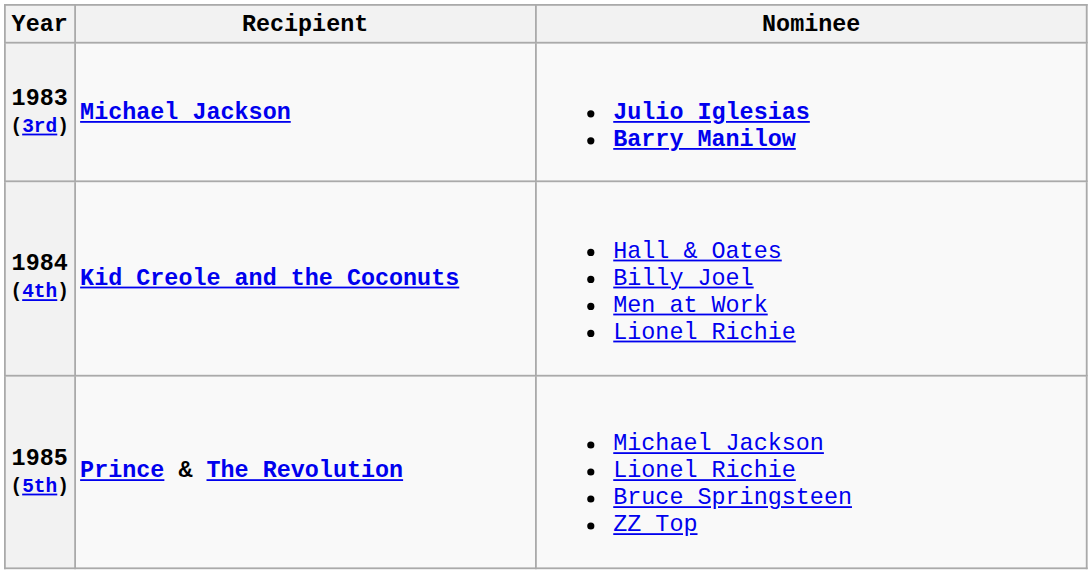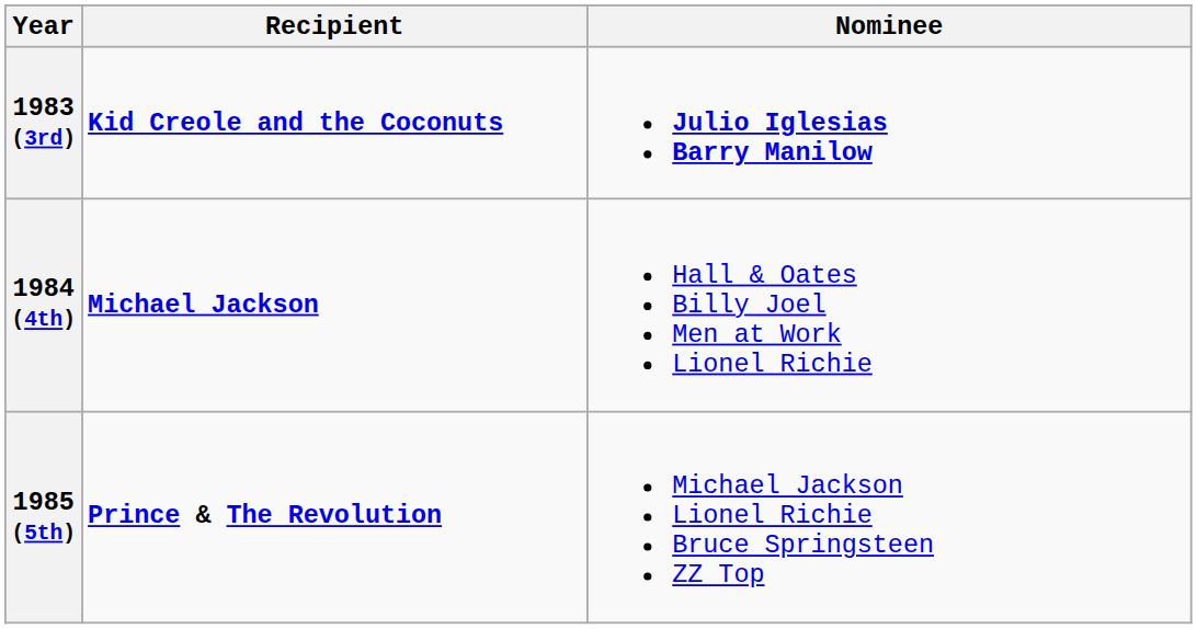 <table class="wikitable sortable plainrowheaders">
 <tr>
 <th>Year</th>
 <th width="250">Recipient</th>
 <th width="300" class="unsortable">Nominee</th>
 </tr>
 <tr>
 <th scope="row">1983 <br><small>(<a href='#'>3rd</a>)</small></th>
-<td><strong><a href='#'>Michael Jackson</a></strong></td>
+<td><strong><a href='#'>Kid Creole and the Coconuts</a></strong></td>
 <td><strong><br><ul><li><a href='#'>Julio Iglesias</a></li><li><a href='#'>Barry Manilow</a></li></ul></strong></td>
 </tr>
 <tr>
 <th scope="row">1984 <br><small>(<a href='#'>4th</a>)</small></th>
-<td><strong><a href='#'>Kid Creole and the Coconuts</a></strong></td>
+<td><strong><a href='#'>Michael Jackson</a></strong></td>
 <td><br><ul><li><a href='#'>Hall & Oates</a></li><li><a href='#'>Billy Joel</a></li><li><a href='#'>Men at Work</a></li><li><a href='#'>Lionel Richie</a></li></ul></td>
 </tr>
 <tr>
 <th scope="row">1985 <br><small>(<a href='#'>5th</a>)</small></th>
 <td><strong><a href='#'>Prince</a> & <a href='#'>The Revolution</a></strong></td>
 <td><br><ul><li><a href='#'>Michael Jackson</a></li><li><a href='#'>Lionel Richie</a></li><li><a href='#'>Bruce Springsteen</a></li><li><a href='#'>ZZ Top</a></li></ul></td>
 </tr>
 </table>
